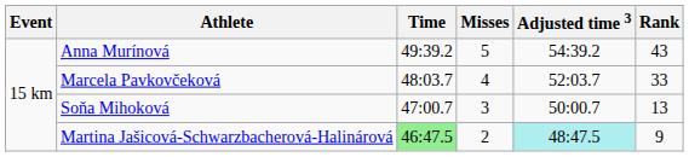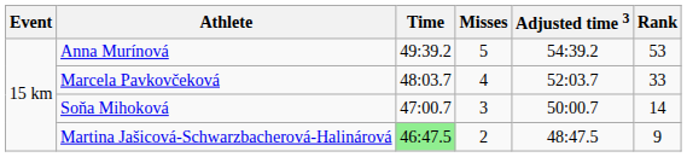 <table class="wikitable" style="font-size:90%">
 <tr>
 <th>Event</th>
 <th>Athlete</th>
 <th>Time</th>
 <th>Misses</th>
 <th>Adjusted time <sup>3</sup></th>
 <th>Rank</th>
 </tr>
 <tr>
 <td rowspan="4">15 km</td>
 <td><a href='#'>Anna Murínová</a></td>
 <td align="center">49:39.2</td>
 <td align="center">5</td>
 <td align="center">54:39.2</td>
-<td align="center">43</td>
+<td align="center">53</td>
 </tr>
 <tr>
 <td><a href='#'>Marcela Pavkovčeková</a></td>
 <td align="center">48:03.7</td>
 <td align="center">4</td>
 <td align="center">52:03.7</td>
 <td align="center">33</td>
 </tr>
 <tr>
 <td><a href='#'>Soňa Mihoková</a></td>
 <td align="center">47:00.7</td>
 <td align="center">3</td>
 <td align="center">50:00.7</td>
-<td align="center">13</td>
+<td align="center">14</td>
 </tr>
 <tr>
 <td><a href='#'>Martina Jašicová-Schwarzbacherová-Halinárová</a></td>
 <td align="center" style="background: lightgreen;">46:47.5</td>
 <td align="center">2</td>
-<td align="center" style="background: paleturquoise;">48:47.5</td>
+<td align="center">48:47.5</td>
 <td align="center">9</td>
 </tr>
 </table>
